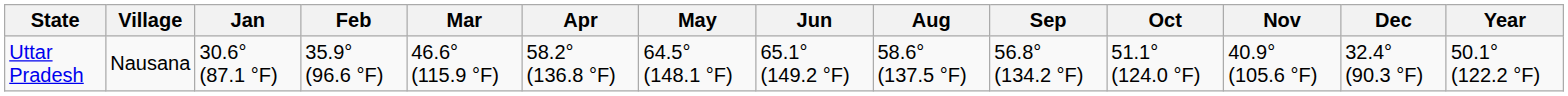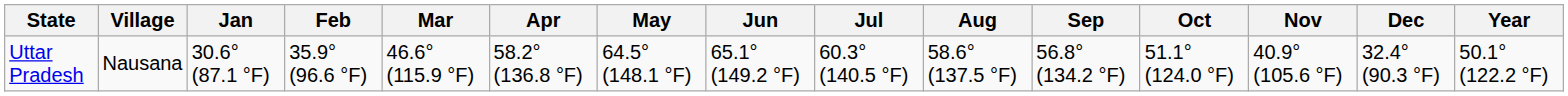 <table class="wikitable sortable">
 <tr>
 <th>State</th>
 <th>Village</th>
 <th>Jan</th>
 <th>Feb</th>
 <th>Mar</th>
 <th>Apr</th>
 <th>May</th>
 <th>Jun</th>
+<th>Jul</th>
 <th>Aug</th>
 <th>Sep</th>
 <th>Oct</th>
 <th>Nov</th>
 <th>Dec</th>
 <th>Year</th>
 </tr>
 <tr>
 <td><a href='#'>Uttar Pradesh</a></td>
 <td>Nausana</td>
 <td>30.6° (87.1 °F)</td>
 <td>35.9° (96.6 °F)</td>
 <td>46.6° (115.9 °F)</td>
 <td>58.2° (136.8 °F)</td>
 <td>64.5° (148.1 °F)</td>
 <td>65.1° (149.2 °F)</td>
+<td>60.3° (140.5 °F)</td>
 <td>58.6° (137.5 °F)</td>
 <td>56.8° (134.2 °F)</td>
 <td>51.1° (124.0 °F)</td>
 <td>40.9° (105.6 °F)</td>
 <td>32.4° (90.3 °F)</td>
 <td>50.1° (122.2 °F)</td>
 </tr>
 </table>
